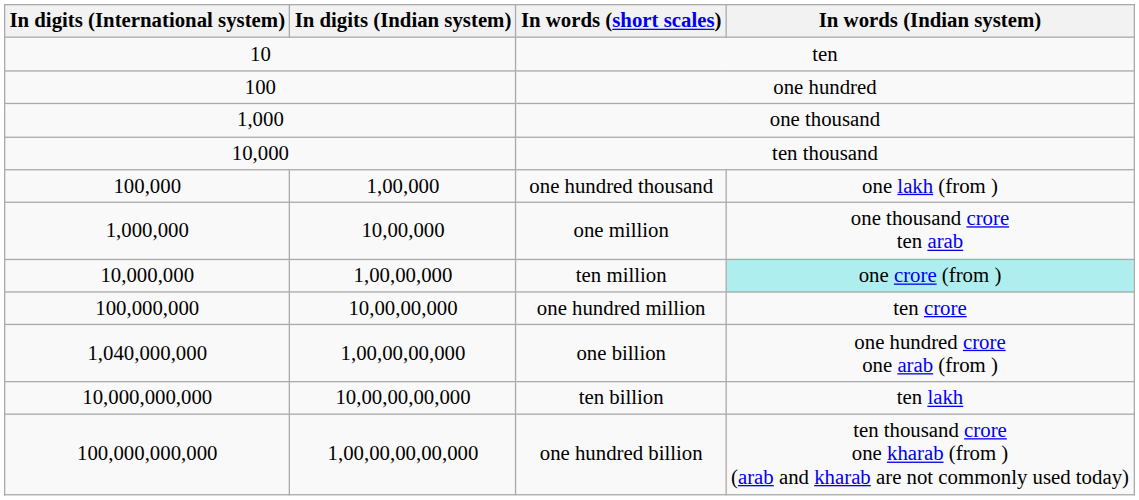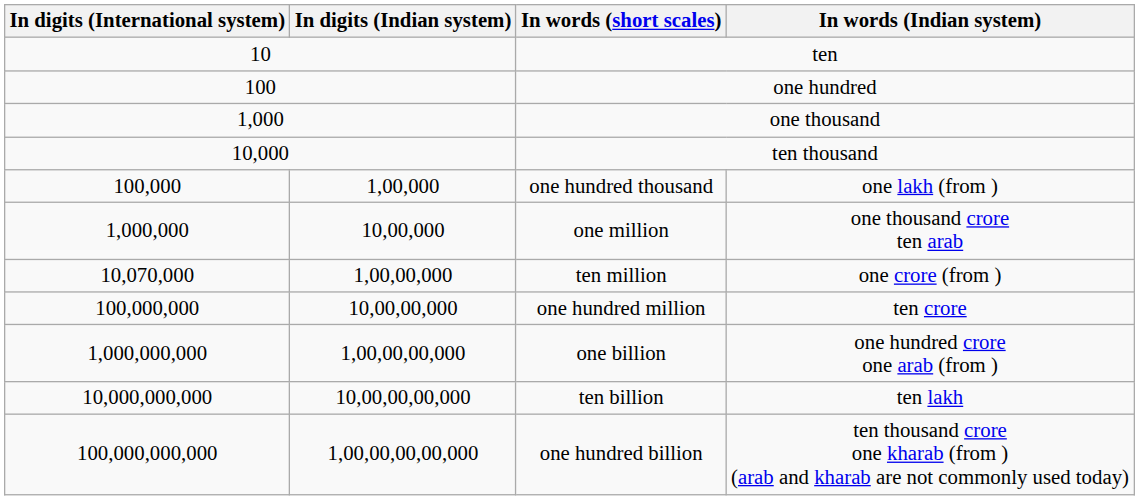 <table class="wikitable" style="text-align:center">
 <tr>
 <th>In digits (International system)</th>
 <th>In digits (Indian system)</th>
 <th>In words (<a href='#'>short scales</a>)</th>
 <th>In words (Indian system)</th>
 </tr>
 <tr>
 <td colspan="2">10</td>
 <td colspan="2">ten</td>
 </tr>
 <tr>
 <td colspan="2">100</td>
 <td colspan="2">one hundred</td>
 </tr>
 <tr>
 <td colspan="2">1,000</td>
 <td colspan="2">one thousand</td>
 </tr>
 <tr>
 <td colspan="2">10,000</td>
 <td colspan="2">ten thousand</td>
 </tr>
 <tr>
 <td>100,000</td>
 <td>1,00,000</td>
 <td>one hundred thousand</td>
 <td>one <a href='#'>lakh</a> (from  )</td>
 </tr>
 <tr>
 <td>1,000,000</td>
 <td>10,00,000</td>
 <td>one million</td>
 <td>one thousand <a href='#'>crore</a><br>ten <a href='#'>arab</a></td>
 </tr>
 <tr>
-<td>10,000,000</td>
+<td>10,070,000</td>
 <td>1,00,00,000</td>
 <td>ten million</td>
-<td style="background: paleturquoise;">one <a href='#'>crore</a> (from  )</td>
+<td>one <a href='#'>crore</a> (from  )</td>
 </tr>
 <tr>
 <td>100,000,000</td>
 <td>10,00,00,000</td>
 <td>one hundred million</td>
 <td>ten <a href='#'>crore</a></td>
 </tr>
 <tr>
-<td>1,040,000,000</td>
+<td>1,000,000,000</td>
 <td>1,00,00,00,000</td>
 <td>one billion</td>
 <td>one hundred <a href='#'>crore</a><br>one <a href='#'>arab</a> (from  )</td>
 </tr>
 <tr>
 <td>10,000,000,000</td>
 <td>10,00,00,00,000</td>
 <td>ten billion</td>
 <td>ten <a href='#'>lakh</a></td>
 </tr>
 <tr>
 <td>100,000,000,000</td>
 <td>1,00,00,00,00,000</td>
 <td>one hundred billion</td>
 <td>ten thousand <a href='#'>crore</a><br>one <a href='#'>kharab</a> (from  )<br>(<a href='#'>arab</a> and <a href='#'>kharab</a> are not commonly used today)</td>
 </tr>
 </table>
